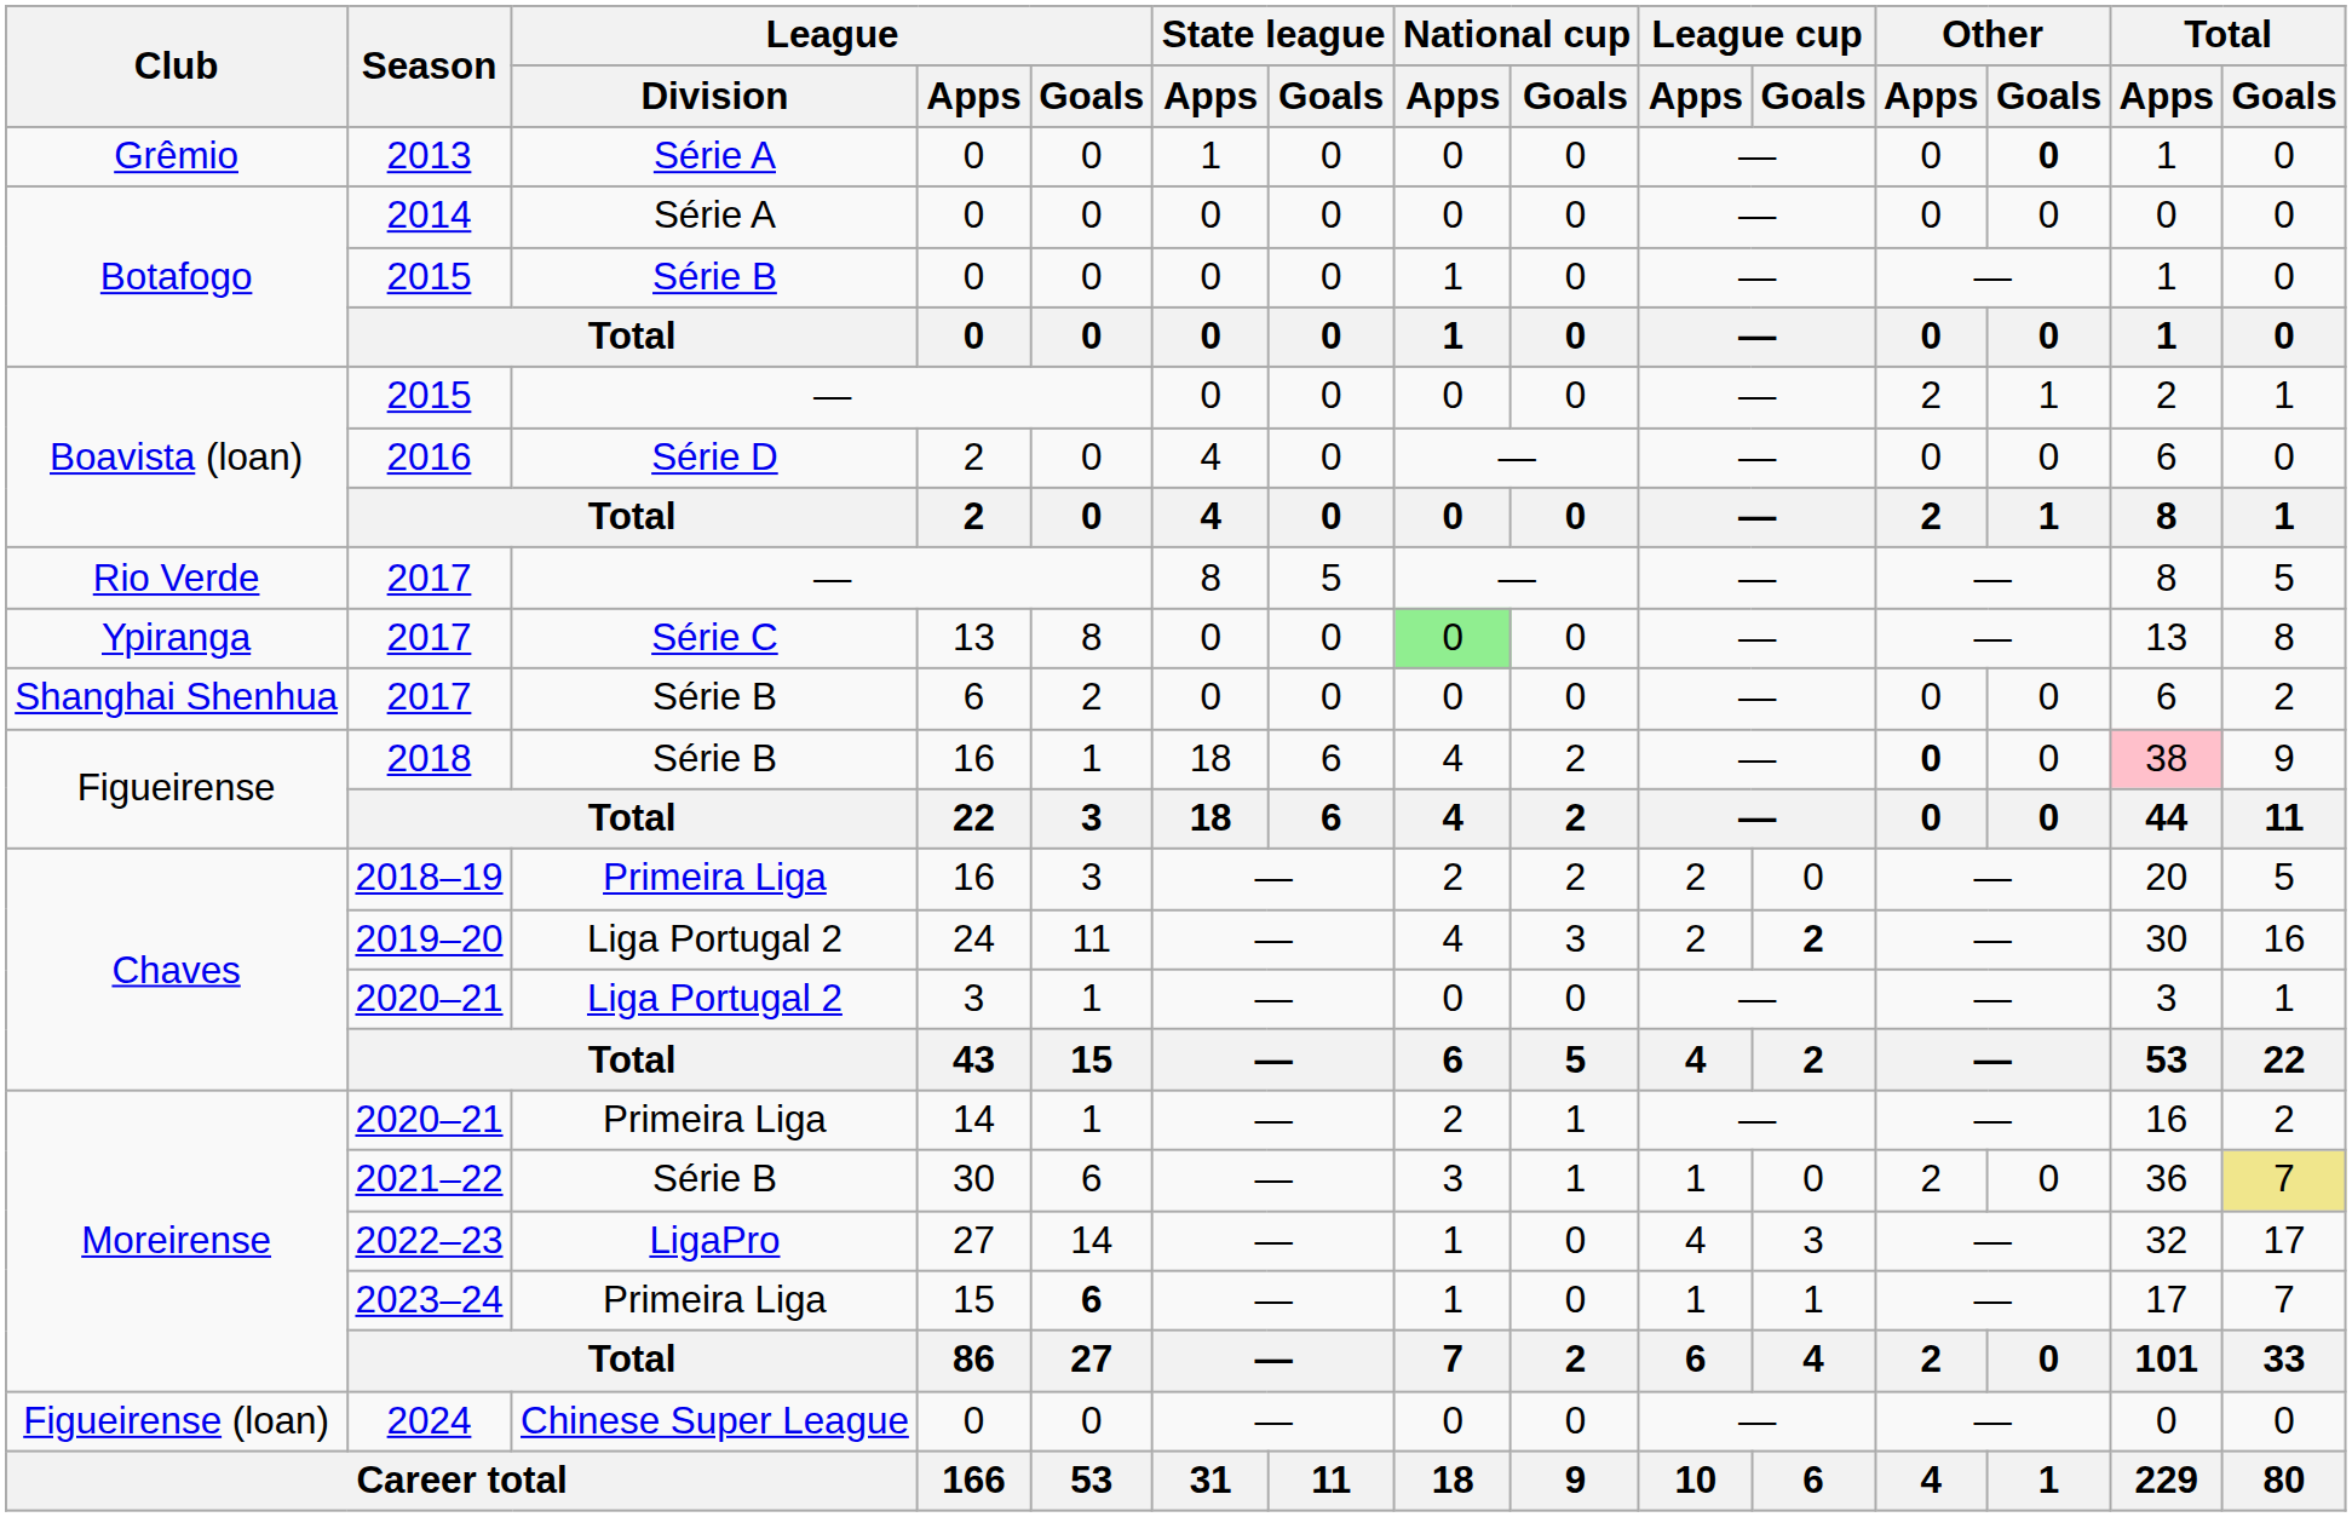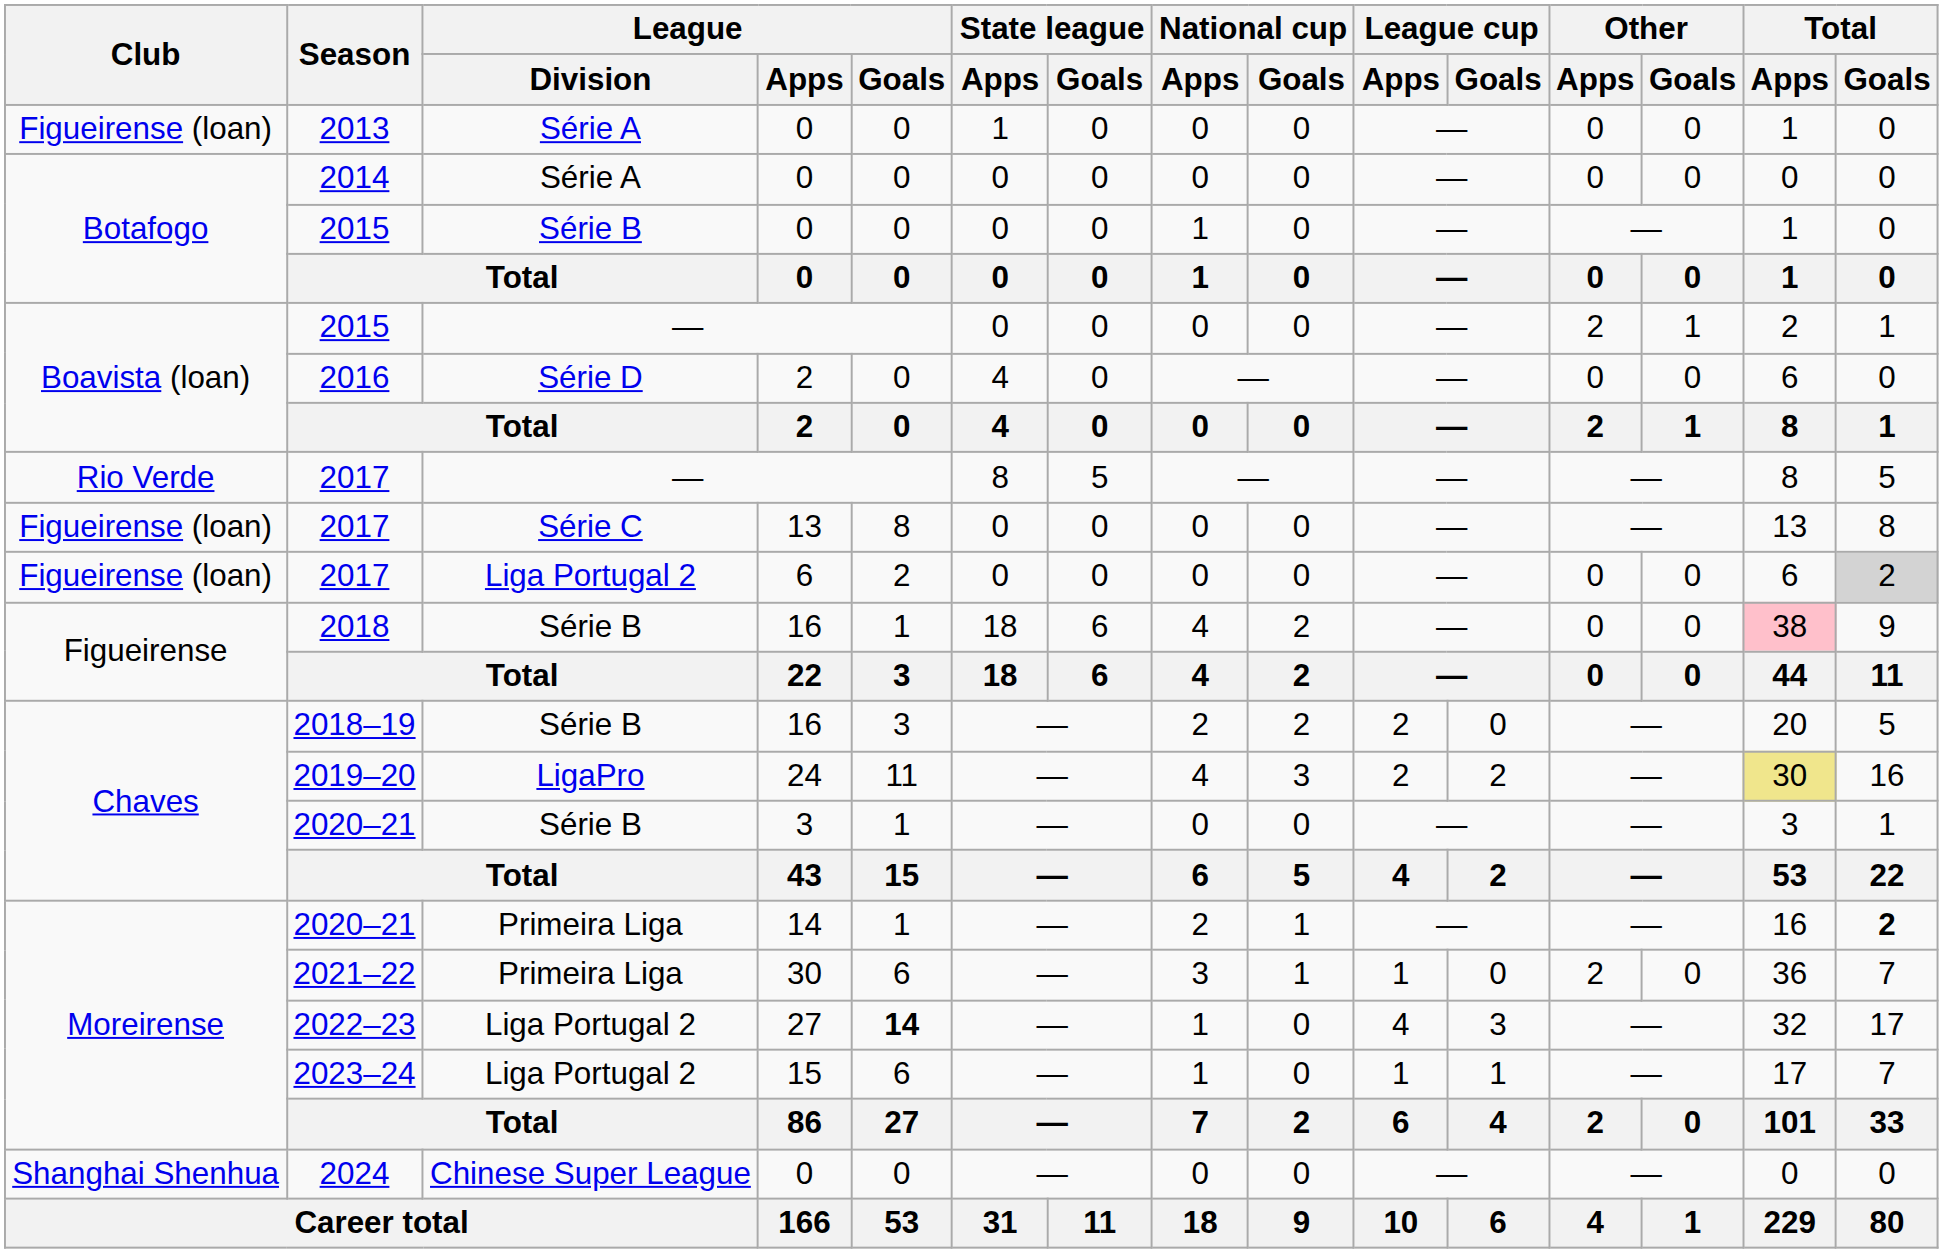 <table class="wikitable" style="text-align: center">
 <tr>
 <th rowspan="2">Club</th>
 <th rowspan="2">Season</th>
 <th colspan="3">League</th>
 <th colspan="2">State league</th>
 <th colspan="2">National cup</th>
 <th colspan="2">League cup</th>
 <th colspan="2">Other</th>
 <th colspan="2">Total</th>
 </tr>
 <tr>
 <th>Division</th>
 <th>Apps</th>
 <th>Goals</th>
 <th>Apps</th>
 <th>Goals</th>
 <th>Apps</th>
 <th>Goals</th>
 <th>Apps</th>
 <th>Goals</th>
 <th>Apps</th>
 <th>Goals</th>
 <th>Apps</th>
 <th>Goals</th>
 </tr>
 <tr>
-<td><a href='#'>Grêmio</a></td>
+<td><a href='#'>Figueirense</a> (loan)</td>
 <td><a href='#'>2013</a></td>
 <td><a href='#'>Série A</a></td>
 <td>0</td>
 <td>0</td>
 <td>1</td>
 <td>0</td>
 <td>0</td>
 <td>0</td>
 <td colspan="2">—</td>
 <td>0</td>
-<td><strong>0</strong></td>
+<td>0</td>
 <td>1</td>
 <td>0</td>
 </tr>
 <tr>
 <td rowspan="3"><a href='#'>Botafogo</a></td>
 <td><a href='#'>2014</a></td>
 <td>Série A</td>
 <td>0</td>
 <td>0</td>
 <td>0</td>
 <td>0</td>
 <td>0</td>
 <td>0</td>
 <td colspan="2">—</td>
 <td>0</td>
 <td>0</td>
 <td>0</td>
 <td>0</td>
 </tr>
 <tr>
 <td><a href='#'>2015</a></td>
 <td><a href='#'>Série B</a></td>
 <td>0</td>
 <td>0</td>
 <td>0</td>
 <td>0</td>
 <td>1</td>
 <td>0</td>
 <td colspan="2">—</td>
 <td colspan="2">—</td>
 <td>1</td>
 <td>0</td>
 </tr>
 <tr>
 <th colspan="2">Total</th>
 <th>0</th>
 <th>0</th>
 <th>0</th>
 <th>0</th>
 <th>1</th>
 <th>0</th>
 <th colspan="2">—</th>
 <th>0</th>
 <th>0</th>
 <th>1</th>
 <th>0</th>
 </tr>
 <tr>
 <td rowspan="3"><a href='#'>Boavista</a> (loan)</td>
 <td><a href='#'>2015</a></td>
 <td colspan="3">—</td>
 <td>0</td>
 <td>0</td>
 <td>0</td>
 <td>0</td>
 <td colspan="2">—</td>
 <td>2</td>
 <td>1</td>
 <td>2</td>
 <td>1</td>
 </tr>
 <tr>
 <td><a href='#'>2016</a></td>
 <td><a href='#'>Série D</a></td>
 <td>2</td>
 <td>0</td>
 <td>4</td>
 <td>0</td>
 <td colspan="2">—</td>
 <td colspan="2">—</td>
 <td>0</td>
 <td>0</td>
 <td>6</td>
 <td>0</td>
 </tr>
 <tr>
 <th colspan="2">Total</th>
 <th>2</th>
 <th>0</th>
 <th>4</th>
 <th>0</th>
 <th>0</th>
 <th>0</th>
 <th colspan="2">—</th>
 <th>2</th>
 <th>1</th>
 <th>8</th>
 <th>1</th>
 </tr>
 <tr>
 <td><a href='#'>Rio Verde</a></td>
 <td><a href='#'>2017</a></td>
 <td colspan="3">—</td>
 <td>8</td>
 <td>5</td>
 <td colspan="2">—</td>
 <td colspan="2">—</td>
 <td colspan="2">—</td>
 <td>8</td>
 <td>5</td>
 </tr>
 <tr>
-<td><a href='#'>Ypiranga</a></td>
+<td><a href='#'>Figueirense</a> (loan)</td>
 <td><a href='#'>2017</a></td>
 <td><a href='#'>Série C</a></td>
 <td>13</td>
 <td>8</td>
 <td>0</td>
 <td>0</td>
-<td style="background: lightgreen;">0</td>
+<td>0</td>
 <td>0</td>
 <td colspan="2">—</td>
 <td colspan="2">—</td>
 <td>13</td>
 <td>8</td>
 </tr>
 <tr>
-<td><a href='#'>Shanghai Shenhua</a></td>
+<td><a href='#'>Figueirense</a> (loan)</td>
 <td><a href='#'>2017</a></td>
-<td>Série B</td>
+<td><a href='#'>Liga Portugal 2</a></td>
 <td>6</td>
 <td>2</td>
 <td>0</td>
 <td>0</td>
 <td>0</td>
 <td>0</td>
 <td colspan="2">—</td>
 <td>0</td>
 <td>0</td>
 <td>6</td>
-<td>2</td>
+<td style="background: lightgrey;">2</td>
 </tr>
 <tr>
 <td rowspan="2">Figueirense</td>
 <td><a href='#'>2018</a></td>
 <td>Série B</td>
 <td>16</td>
 <td>1</td>
 <td>18</td>
 <td>6</td>
 <td>4</td>
 <td>2</td>
 <td colspan="2">—</td>
-<td><strong>0</strong></td>
+<td>0</td>
 <td>0</td>
 <td style="background: pink;">38</td>
 <td>9</td>
 </tr>
 <tr>
 <th colspan="2">Total</th>
 <th>22</th>
 <th>3</th>
 <th>18</th>
 <th>6</th>
 <th>4</th>
 <th>2</th>
 <th colspan="2">—</th>
 <th>0</th>
 <th>0</th>
 <th>44</th>
 <th>11</th>
 </tr>
 <tr>
 <td rowspan="4"><a href='#'>Chaves</a></td>
 <td><a href='#'>2018–19</a></td>
-<td><a href='#'>Primeira Liga</a></td>
+<td>Série B</td>
 <td>16</td>
 <td>3</td>
 <td colspan="2">—</td>
 <td>2</td>
 <td>2</td>
 <td>2</td>
 <td>0</td>
 <td colspan="2">—</td>
 <td>20</td>
 <td>5</td>
 </tr>
 <tr>
 <td><a href='#'>2019–20</a></td>
-<td>Liga Portugal 2</td>
+<td><a href='#'>LigaPro</a></td>
 <td>24</td>
 <td>11</td>
 <td colspan="2">—</td>
 <td>4</td>
 <td>3</td>
 <td>2</td>
-<td><strong>2</strong></td>
+<td>2</td>
 <td colspan="2">—</td>
-<td>30</td>
+<td style="background: khaki;">30</td>
 <td>16</td>
 </tr>
 <tr>
 <td><a href='#'>2020–21</a></td>
-<td><a href='#'>Liga Portugal 2</a></td>
+<td>Série B</td>
 <td>3</td>
 <td>1</td>
 <td colspan="2">—</td>
 <td>0</td>
 <td>0</td>
 <td colspan="2">—</td>
 <td colspan="2">—</td>
 <td>3</td>
 <td>1</td>
 </tr>
 <tr>
 <th colspan="2">Total</th>
 <th>43</th>
 <th>15</th>
 <th colspan="2">—</th>
 <th>6</th>
 <th>5</th>
 <th>4</th>
 <th>2</th>
 <th colspan="2">—</th>
 <th>53</th>
 <th>22</th>
 </tr>
 <tr>
 <td rowspan="5"><a href='#'>Moreirense</a></td>
 <td><a href='#'>2020–21</a></td>
 <td>Primeira Liga</td>
 <td>14</td>
 <td>1</td>
 <td colspan="2">—</td>
 <td>2</td>
 <td>1</td>
 <td colspan="2">—</td>
 <td colspan="2">—</td>
 <td>16</td>
-<td>2</td>
+<td><strong>2</strong></td>
 </tr>
 <tr>
 <td><a href='#'>2021–22</a></td>
-<td>Série B</td>
+<td>Primeira Liga</td>
 <td>30</td>
 <td>6</td>
 <td colspan="2">—</td>
 <td>3</td>
 <td>1</td>
 <td>1</td>
 <td>0</td>
 <td>2</td>
 <td>0</td>
 <td>36</td>
-<td style="background: khaki;">7</td>
+<td>7</td>
 </tr>
 <tr>
 <td><a href='#'>2022–23</a></td>
-<td><a href='#'>LigaPro</a></td>
+<td>Liga Portugal 2</td>
 <td>27</td>
-<td>14</td>
+<td><strong>14</strong></td>
 <td colspan="2">—</td>
 <td>1</td>
 <td>0</td>
 <td>4</td>
 <td>3</td>
 <td colspan="2">—</td>
 <td>32</td>
 <td>17</td>
 </tr>
 <tr>
 <td><a href='#'>2023–24</a></td>
-<td>Primeira Liga</td>
+<td>Liga Portugal 2</td>
 <td>15</td>
-<td><strong>6</strong></td>
+<td>6</td>
 <td colspan="2">—</td>
 <td>1</td>
 <td>0</td>
 <td>1</td>
 <td>1</td>
 <td colspan="2">—</td>
 <td>17</td>
 <td>7</td>
 </tr>
 <tr>
 <th colspan="2">Total</th>
 <th>86</th>
 <th>27</th>
 <th colspan="2">—</th>
 <th>7</th>
 <th>2</th>
 <th>6</th>
 <th>4</th>
 <th>2</th>
 <th>0</th>
 <th>101</th>
 <th>33</th>
 </tr>
 <tr>
-<td><a href='#'>Figueirense</a> (loan)</td>
+<td><a href='#'>Shanghai Shenhua</a></td>
 <td><a href='#'>2024</a></td>
 <td><a href='#'>Chinese Super League</a></td>
 <td>0</td>
 <td>0</td>
 <td colspan="2">—</td>
 <td>0</td>
 <td>0</td>
 <td colspan="2">—</td>
 <td colspan="2">—</td>
 <td>0</td>
 <td>0</td>
 </tr>
 <tr>
 <th colspan="3">Career total</th>
 <th>166</th>
 <th>53</th>
 <th>31</th>
 <th>11</th>
 <th>18</th>
 <th>9</th>
 <th>10</th>
 <th>6</th>
 <th>4</th>
 <th>1</th>
 <th>229</th>
 <th>80</th>
 </tr>
 </table>
